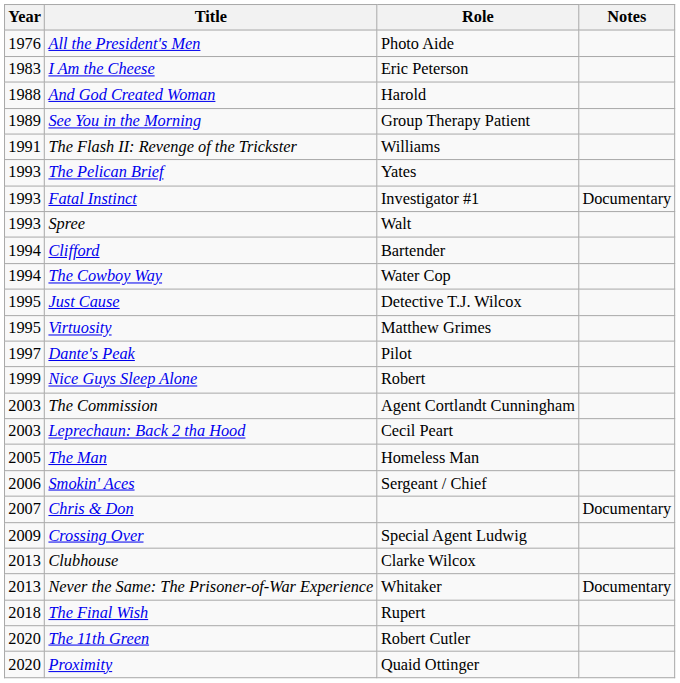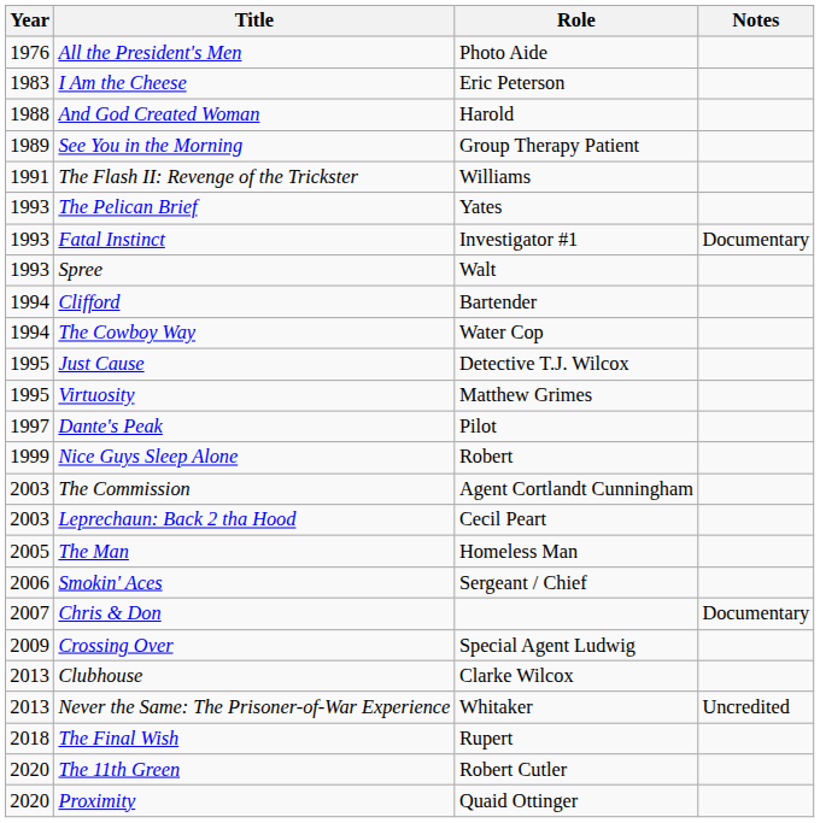 <table class="wikitable sortable">
 <tr>
 <th>Year</th>
 <th>Title</th>
 <th>Role</th>
 <th class="unsortable">Notes</th>
 </tr>
 <tr>
 <td>1976</td>
 <td><em><a href='#'>All the President's Men</a></em></td>
 <td>Photo Aide</td>
 <td></td>
 </tr>
 <tr>
 <td>1983</td>
 <td><em><a href='#'>I Am the Cheese</a></em></td>
 <td>Eric Peterson</td>
 <td></td>
 </tr>
 <tr>
 <td>1988</td>
 <td><em><a href='#'>And God Created Woman</a></em></td>
 <td>Harold</td>
 <td></td>
 </tr>
 <tr>
 <td>1989</td>
 <td><em><a href='#'>See You in the Morning</a></em></td>
 <td>Group Therapy Patient</td>
 <td></td>
 </tr>
 <tr>
 <td>1991</td>
 <td data-sort-value="Flash II: Revenge of the Trickster, The"><em>The Flash II: Revenge of the Trickster</em></td>
 <td>Williams</td>
 <td></td>
 </tr>
 <tr>
 <td>1993</td>
 <td data-sort-value="Pelican Brief, The"><em><a href='#'>The Pelican Brief</a></em></td>
 <td>Yates</td>
 <td></td>
 </tr>
 <tr>
 <td>1993</td>
 <td><em><a href='#'>Fatal Instinct</a></em></td>
 <td>Investigator #1</td>
 <td>Documentary</td>
 </tr>
 <tr>
 <td>1993</td>
 <td><em>Spree</em></td>
 <td>Walt</td>
 <td></td>
 </tr>
 <tr>
 <td>1994</td>
 <td><em><a href='#'>Clifford</a></em></td>
 <td>Bartender</td>
 <td></td>
 </tr>
 <tr>
 <td>1994</td>
 <td data-sort-value="Cowboy Way, The"><em><a href='#'>The Cowboy Way</a></em></td>
 <td>Water Cop</td>
 <td></td>
 </tr>
 <tr>
 <td>1995</td>
 <td><em><a href='#'>Just Cause</a></em></td>
 <td>Detective T.J. Wilcox</td>
 <td></td>
 </tr>
 <tr>
 <td>1995</td>
 <td><em><a href='#'>Virtuosity</a></em></td>
 <td>Matthew Grimes</td>
 <td></td>
 </tr>
 <tr>
 <td>1997</td>
 <td><em><a href='#'>Dante's Peak</a></em></td>
 <td>Pilot</td>
 <td></td>
 </tr>
 <tr>
 <td>1999</td>
 <td><em><a href='#'>Nice Guys Sleep Alone</a></em></td>
 <td>Robert</td>
 <td></td>
 </tr>
 <tr>
 <td>2003</td>
 <td data-sort-value="Commission, The"><em>The Commission</em></td>
 <td>Agent Cortlandt Cunningham</td>
 <td></td>
 </tr>
 <tr>
 <td>2003</td>
 <td><em><a href='#'>Leprechaun: Back 2 tha Hood</a></em></td>
 <td>Cecil Peart</td>
 <td></td>
 </tr>
 <tr>
 <td>2005</td>
 <td data-sort-value="Man, The"><em><a href='#'>The Man</a></em></td>
 <td>Homeless Man</td>
 <td></td>
 </tr>
 <tr>
 <td>2006</td>
 <td><em><a href='#'>Smokin' Aces</a></em></td>
 <td>Sergeant / Chief</td>
 <td></td>
 </tr>
 <tr>
 <td>2007</td>
 <td><em><a href='#'>Chris & Don</a></em></td>
 <td></td>
 <td>Documentary</td>
 </tr>
 <tr>
 <td>2009</td>
 <td><em><a href='#'>Crossing Over</a></em></td>
 <td>Special Agent Ludwig</td>
 <td></td>
 </tr>
 <tr>
 <td>2013</td>
 <td><em>Clubhouse</em></td>
 <td>Clarke Wilcox</td>
 <td></td>
 </tr>
 <tr>
 <td>2013</td>
 <td><em>Never the Same: The Prisoner-of-War Experience</em></td>
 <td>Whitaker</td>
-<td>Documentary</td>
+<td>Uncredited</td>
 </tr>
 <tr>
 <td>2018</td>
 <td data-sort-value="Final Wish, The"><em><a href='#'>The Final Wish</a></em></td>
 <td>Rupert</td>
 <td></td>
 </tr>
 <tr>
 <td>2020</td>
 <td data-sort-value="11th Green, The"><em><a href='#'>The 11th Green</a></em></td>
 <td>Robert Cutler</td>
 <td></td>
 </tr>
 <tr>
 <td>2020</td>
 <td><em><a href='#'>Proximity</a></em></td>
 <td>Quaid Ottinger</td>
 <td></td>
 </tr>
 </table>
